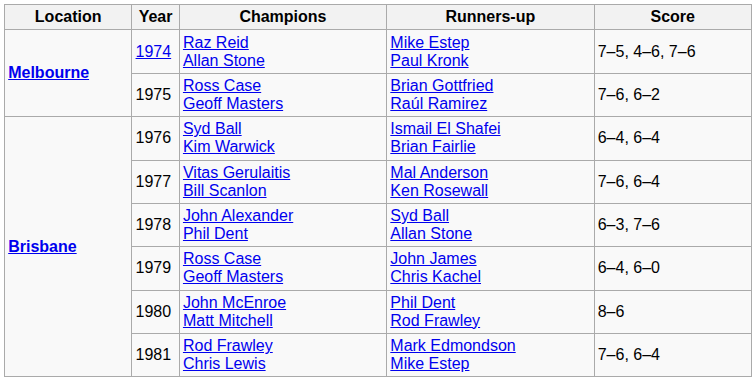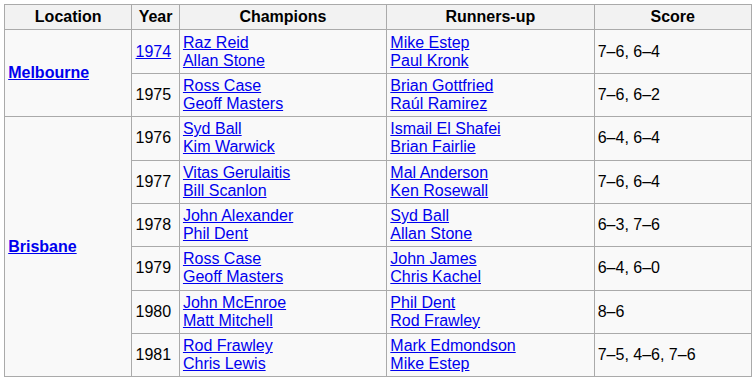 <table class="wikitable">
 <tr>
 <th style="width:120px">Location</th>
 <th style="width:40px">Year</th>
 <th style="width:200px">Champions</th>
 <th style="width:200px">Runners-up</th>
 <th style="width:150px">Score</th>
 </tr>
 <tr>
 <td rowspan="2"><strong><a href='#'>Melbourne</a></strong></td>
 <td><a href='#'>1974</a></td>
 <td> <a href='#'>Raz Reid</a><br> <a href='#'>Allan Stone</a></td>
 <td> <a href='#'>Mike Estep</a><br> <a href='#'>Paul Kronk</a></td>
-<td>7–5, 4–6, 7–6</td>
+<td>7–6, 6–4</td>
 </tr>
 <tr>
 <td>1975</td>
 <td> <a href='#'>Ross Case</a><br> <a href='#'>Geoff Masters</a></td>
 <td> <a href='#'>Brian Gottfried</a><br> <a href='#'>Raúl Ramirez</a></td>
 <td>7–6, 6–2</td>
 </tr>
 <tr>
 <td rowspan="6"><strong><a href='#'>Brisbane</a></strong></td>
 <td>1976</td>
 <td> <a href='#'>Syd Ball</a><br> <a href='#'>Kim Warwick</a></td>
 <td> <a href='#'>Ismail El Shafei</a><br> <a href='#'>Brian Fairlie</a></td>
 <td>6–4, 6–4</td>
 </tr>
 <tr>
 <td>1977</td>
 <td> <a href='#'>Vitas Gerulaitis</a><br> <a href='#'>Bill Scanlon</a></td>
 <td> <a href='#'>Mal Anderson</a><br> <a href='#'>Ken Rosewall</a></td>
 <td>7–6, 6–4</td>
 </tr>
 <tr>
 <td>1978</td>
 <td> <a href='#'>John Alexander</a><br> <a href='#'>Phil Dent</a></td>
 <td> <a href='#'>Syd Ball</a><br> <a href='#'>Allan Stone</a></td>
 <td>6–3, 7–6</td>
 </tr>
 <tr>
 <td>1979</td>
 <td> <a href='#'>Ross Case</a><br> <a href='#'>Geoff Masters</a></td>
 <td> <a href='#'>John James</a><br> <a href='#'>Chris Kachel</a></td>
 <td>6–4, 6–0</td>
 </tr>
 <tr>
 <td>1980</td>
 <td> <a href='#'>John McEnroe</a><br> <a href='#'>Matt Mitchell</a></td>
 <td> <a href='#'>Phil Dent</a><br> <a href='#'>Rod Frawley</a></td>
 <td>8–6 </td>
 </tr>
 <tr>
 <td>1981</td>
 <td> <a href='#'>Rod Frawley</a><br> <a href='#'>Chris Lewis</a></td>
 <td> <a href='#'>Mark Edmondson</a><br> <a href='#'>Mike Estep</a></td>
-<td>7–6, 6–4</td>
+<td>7–5, 4–6, 7–6</td>
 </tr>
 </table>
